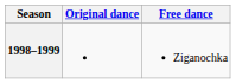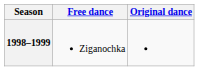 <table class=wikitable style=text-align:center>
 <tr>
 <th>Season</th>
+<th><a href='#'>Free dance</a></th>
 <th><a href='#'>Original dance</a></th>
-<th><a href='#'>Free dance</a></th>
 </tr>
 <tr>
 <th>1998–1999 <br> </th>
+<td><br><ul><li>Ziganochka <br></li></ul></td>
 <td><br><ul><li></li></ul></td>
-<td><br><ul><li>Ziganochka <br></li></ul></td>
 </tr>
 </table>
